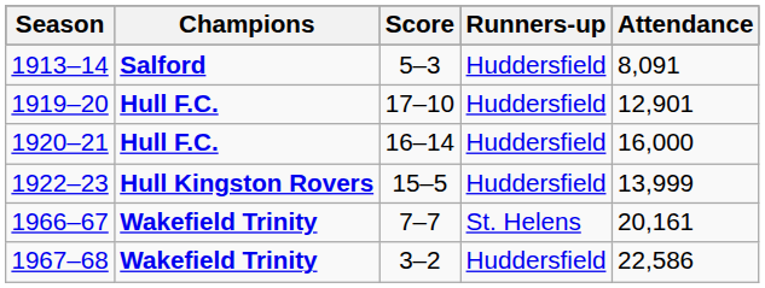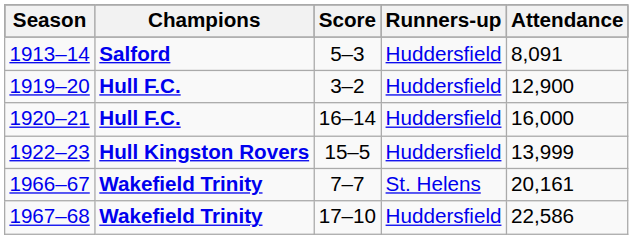 <table class="wikitable" style="text-align: left;">
 <tr style="background:black;">
 <th>Season</th>
 <th style="color:black;" "width:200px">Champions</th>
 <th style="color:black;" "width:80px">Score</th>
 <th style="color:black;" "width:200px">Runners-up</th>
 <th style="color:black;" "width:200px">Attendance</th>
 </tr>
 <tr>
 <td><a href='#'>1913–14</a></td>
 <td> <strong><a href='#'>Salford</a></strong></td>
 <td style="text-align:center;">5–3</td>
 <td> <a href='#'>Huddersfield</a></td>
 <td>8,091</td>
 </tr>
 <tr>
 <td><a href='#'>1919–20</a></td>
 <td> <strong><a href='#'>Hull F.C.</a></strong></td>
-<td style="text-align:center;">17–10</td>
+<td style="text-align:center;">3–2</td>
 <td> <a href='#'>Huddersfield</a></td>
-<td>12,901</td>
+<td>12,900</td>
 </tr>
 <tr>
 <td><a href='#'>1920–21</a></td>
 <td> <strong><a href='#'>Hull F.C.</a></strong></td>
 <td style="text-align:center;">16–14</td>
 <td> <a href='#'>Huddersfield</a></td>
 <td>16,000</td>
 </tr>
 <tr>
 <td><a href='#'>1922–23</a></td>
 <td> <strong><a href='#'>Hull Kingston Rovers</a></strong></td>
 <td style="text-align:center;">15–5</td>
 <td> <a href='#'>Huddersfield</a></td>
 <td>13,999</td>
 </tr>
 <tr>
 <td><a href='#'>1966–67</a></td>
 <td> <strong><a href='#'>Wakefield Trinity</a></strong></td>
 <td style="text-align:center;">7–7</td>
 <td> <a href='#'>St. Helens</a></td>
 <td>20,161</td>
 </tr>
 <tr>
 <td><a href='#'>1967–68</a></td>
 <td> <strong><a href='#'>Wakefield Trinity</a></strong></td>
-<td style="text-align:center;">3–2</td>
+<td style="text-align:center;">17–10</td>
 <td> <a href='#'>Huddersfield</a></td>
 <td>22,586</td>
 </tr>
 </table>
